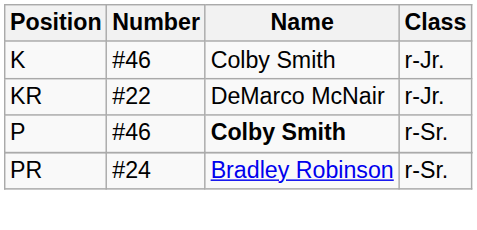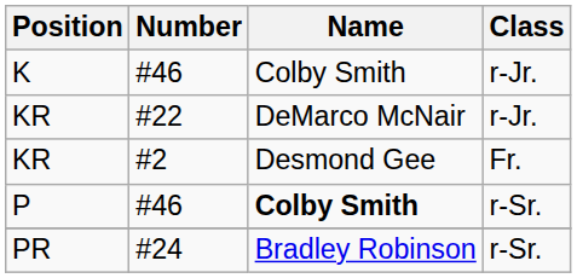 <table class="wikitable">
 <tr>
 <th><strong>Position</strong></th>
 <th><strong>Number</strong></th>
 <th><strong>Name</strong></th>
 <th><strong>Class</strong></th>
 </tr>
 <tr>
 <td>K</td>
 <td>#46</td>
 <td>Colby Smith</td>
 <td>r-Jr.</td>
 </tr>
 <tr>
 <td>KR</td>
 <td>#22</td>
 <td>DeMarco McNair</td>
 <td>r-Jr.</td>
 </tr>
 <tr>
+<td>KR</td>
+<td>#2</td>
+<td>Desmond Gee</td>
+<td>Fr.</td>
+</tr>
+<tr>
 <td>P</td>
 <td>#46</td>
 <td><strong>Colby Smith</strong></td>
 <td>r-Sr.</td>
 </tr>
 <tr>
 </tr>
 <tr>
 <td>PR</td>
 <td>#24</td>
 <td><a href='#'>Bradley Robinson</a></td>
 <td>r-Sr.</td>
 </tr>
 </table>
